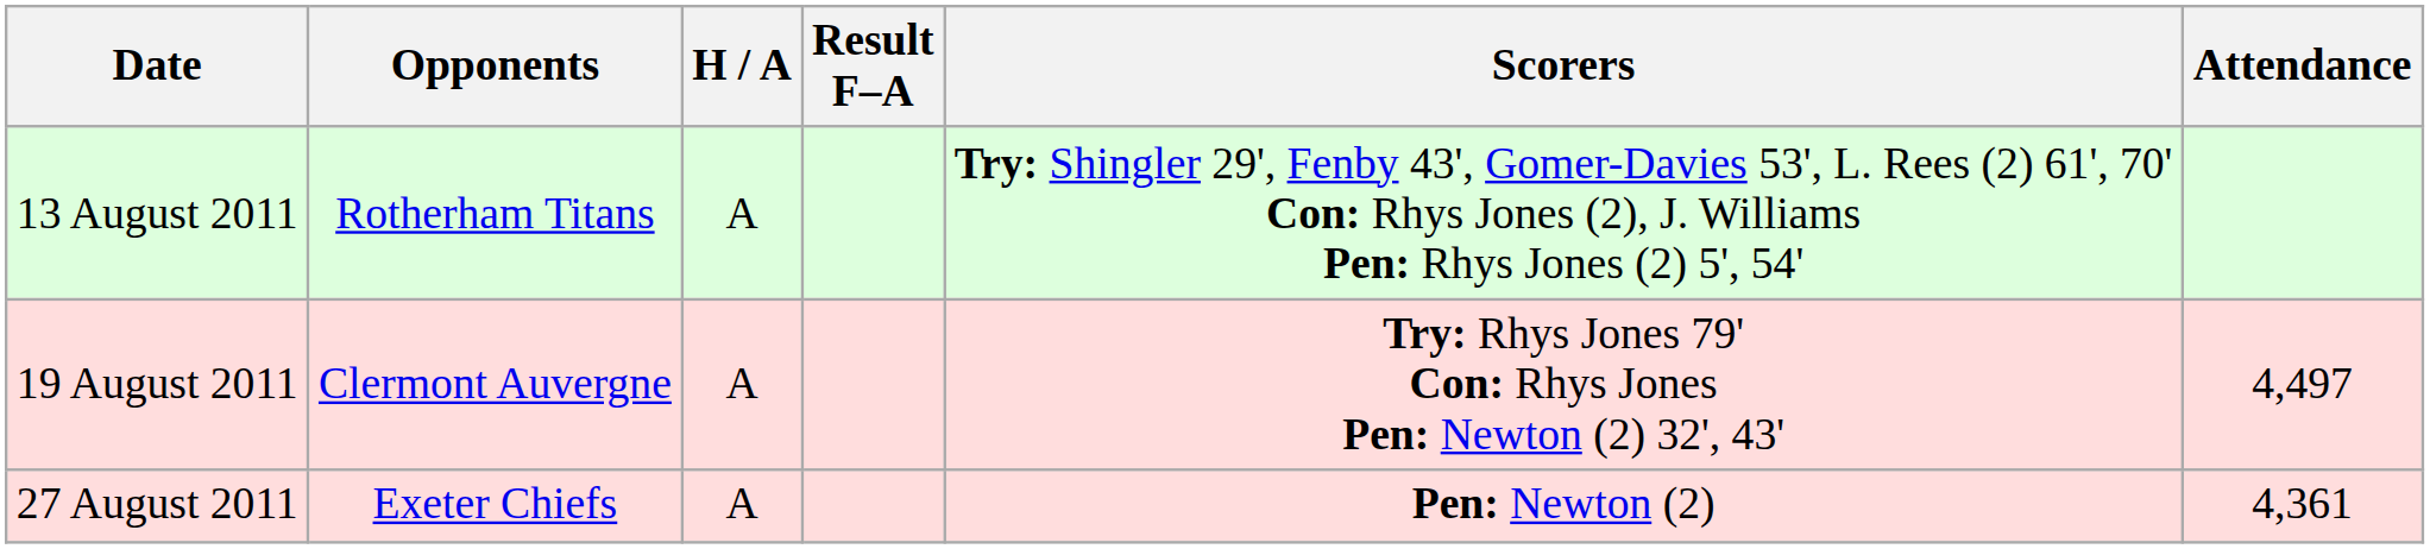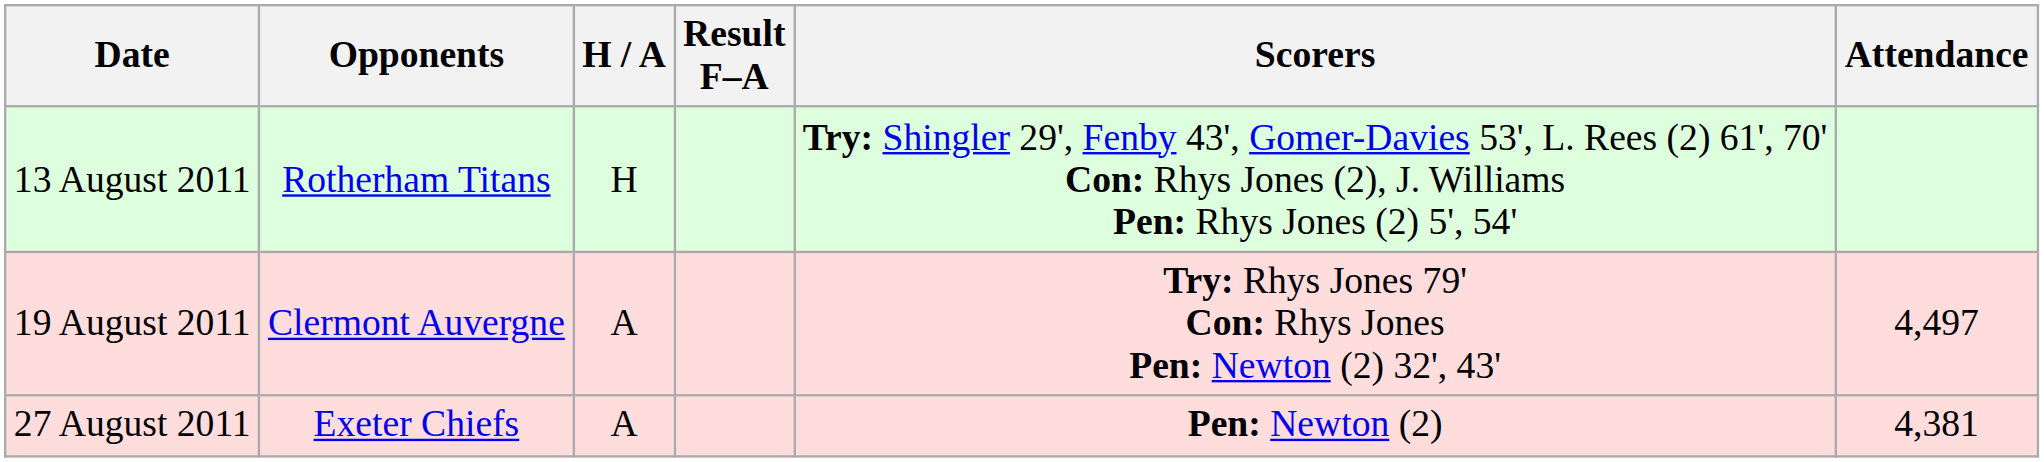 <table class="wikitable" style="text-align:center">
 <tr>
 <th>Date</th>
 <th>Opponents</th>
 <th>H / A</th>
 <th>Result<br>F–A</th>
 <th>Scorers</th>
 <th>Attendance</th>
 </tr>
 <tr bgcolor="#ddffdd">
 <td>13 August 2011</td>
 <td><a href='#'>Rotherham Titans</a></td>
-<td>A</td>
+<td>H</td>
 <td></td>
 <td><strong>Try:</strong> <a href='#'>Shingler</a> 29', <a href='#'>Fenby</a> 43', <a href='#'>Gomer-Davies</a> 53', L. Rees (2) 61', 70'<br><strong>Con:</strong> Rhys Jones (2), J. Williams<br><strong>Pen:</strong> Rhys Jones (2) 5', 54'</td>
 <td></td>
 </tr>
 <tr bgcolor="ffdddd">
 <td>19 August 2011</td>
 <td><a href='#'>Clermont Auvergne</a></td>
 <td>A</td>
 <td></td>
 <td><strong>Try:</strong> Rhys Jones 79'<br><strong>Con:</strong> Rhys Jones<br><strong>Pen:</strong> <a href='#'>Newton</a> (2) 32', 43'</td>
 <td>4,497</td>
 </tr>
 <tr bgcolor="ffdddd">
 <td>27 August 2011</td>
 <td><a href='#'>Exeter Chiefs</a></td>
 <td>A</td>
 <td></td>
 <td><strong>Pen:</strong> <a href='#'>Newton</a> (2)</td>
-<td>4,361</td>
+<td>4,381</td>
 </tr>
 </table>
